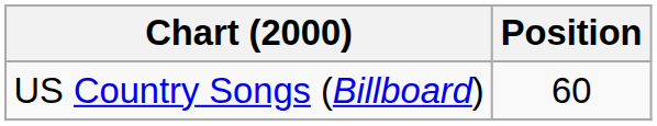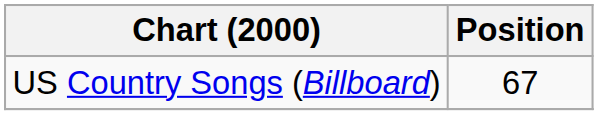 <table class="wikitable sortable">
 <tr>
 <th scope="col">Chart (2000)</th>
 <th scope="col">Position</th>
 </tr>
 <tr>
 <td>US <a href='#'>Country Songs</a> (<em><a href='#'>Billboard</a></em>)</td>
-<td align="center">60</td>
+<td align="center">67</td>
 </tr>
 <tr>
 </tr>
 </table>
